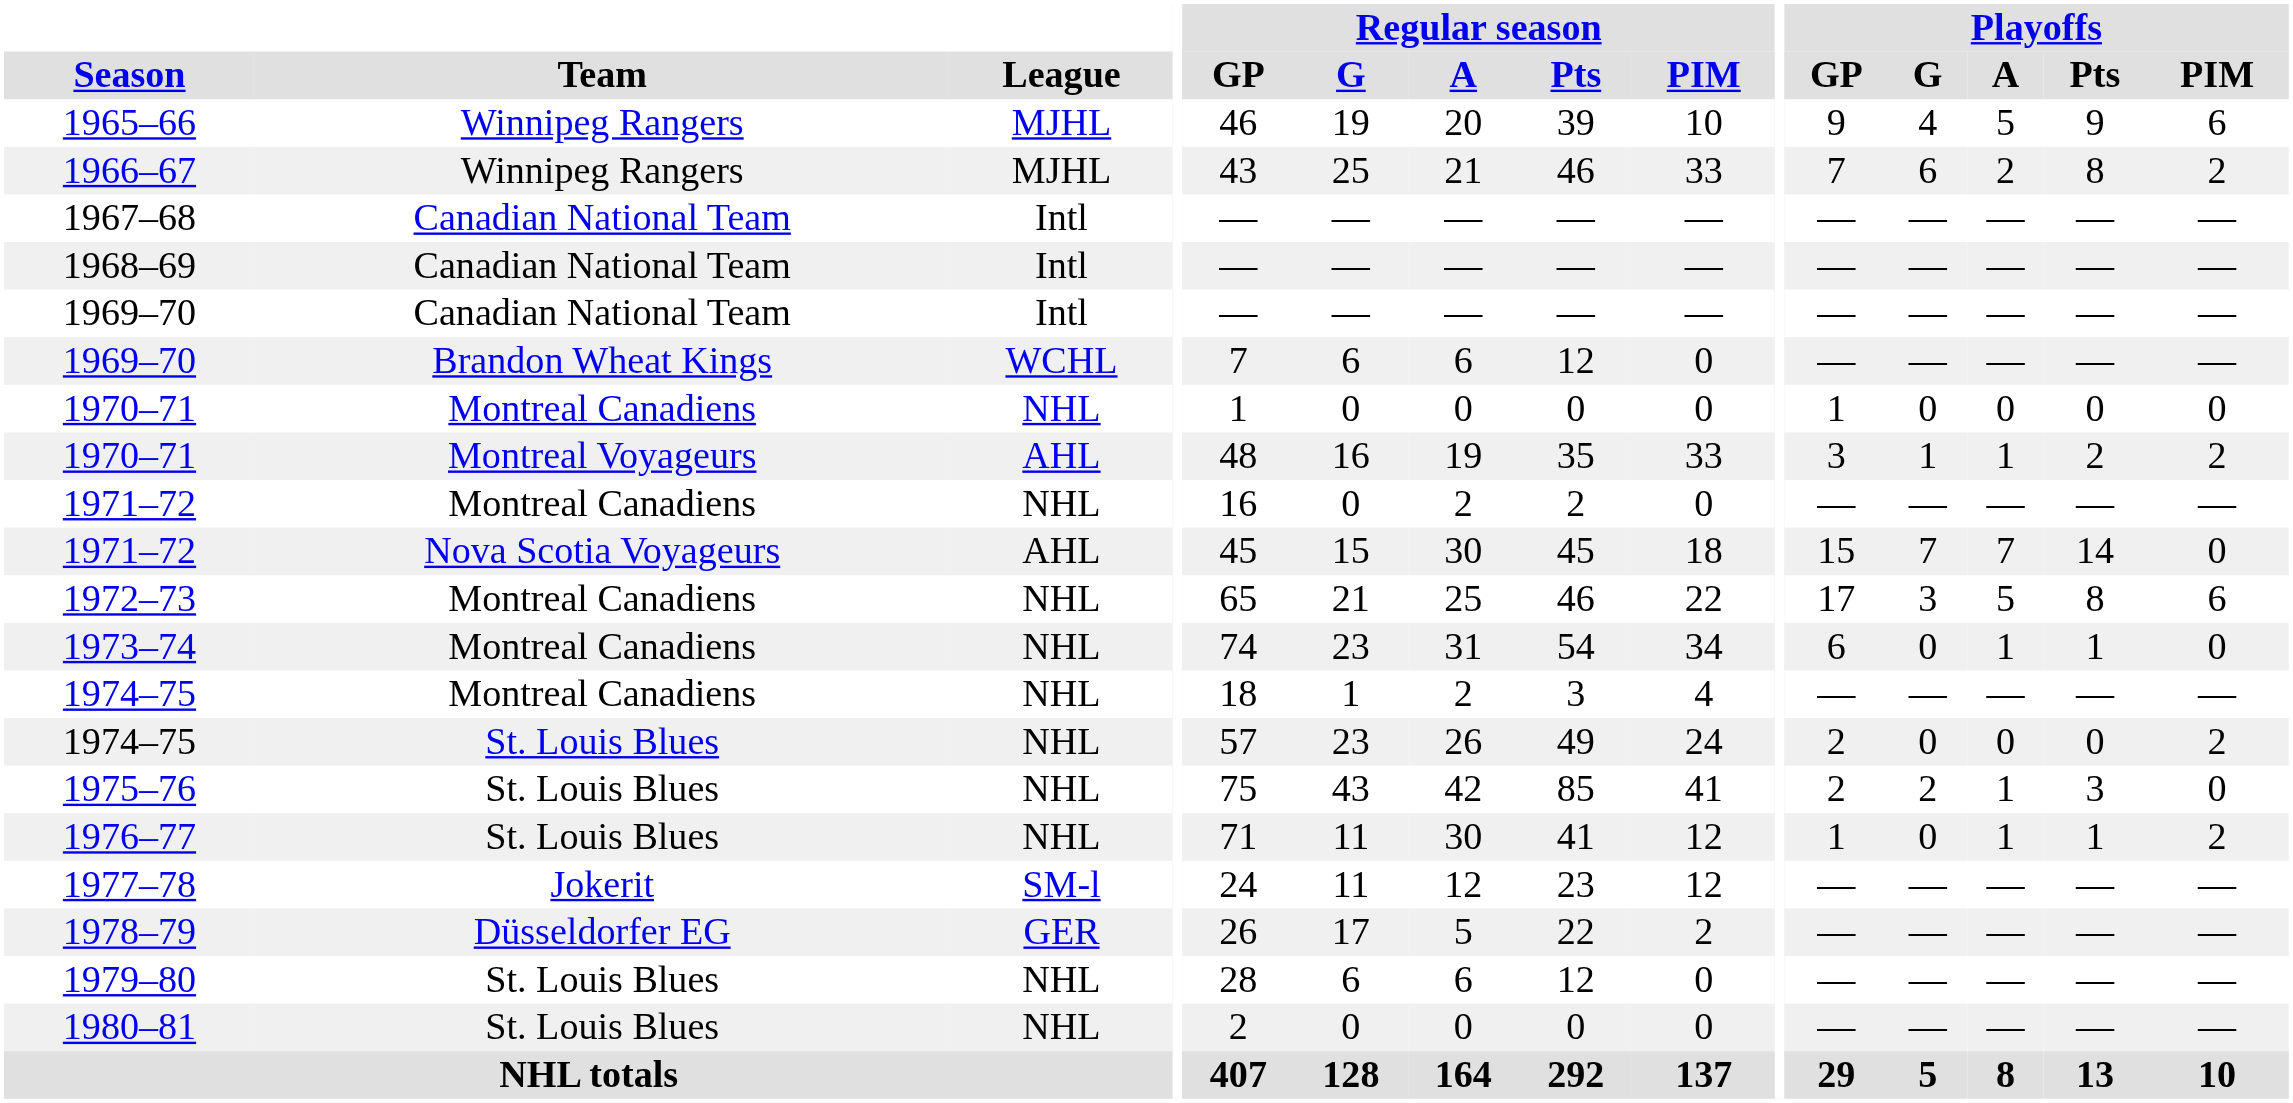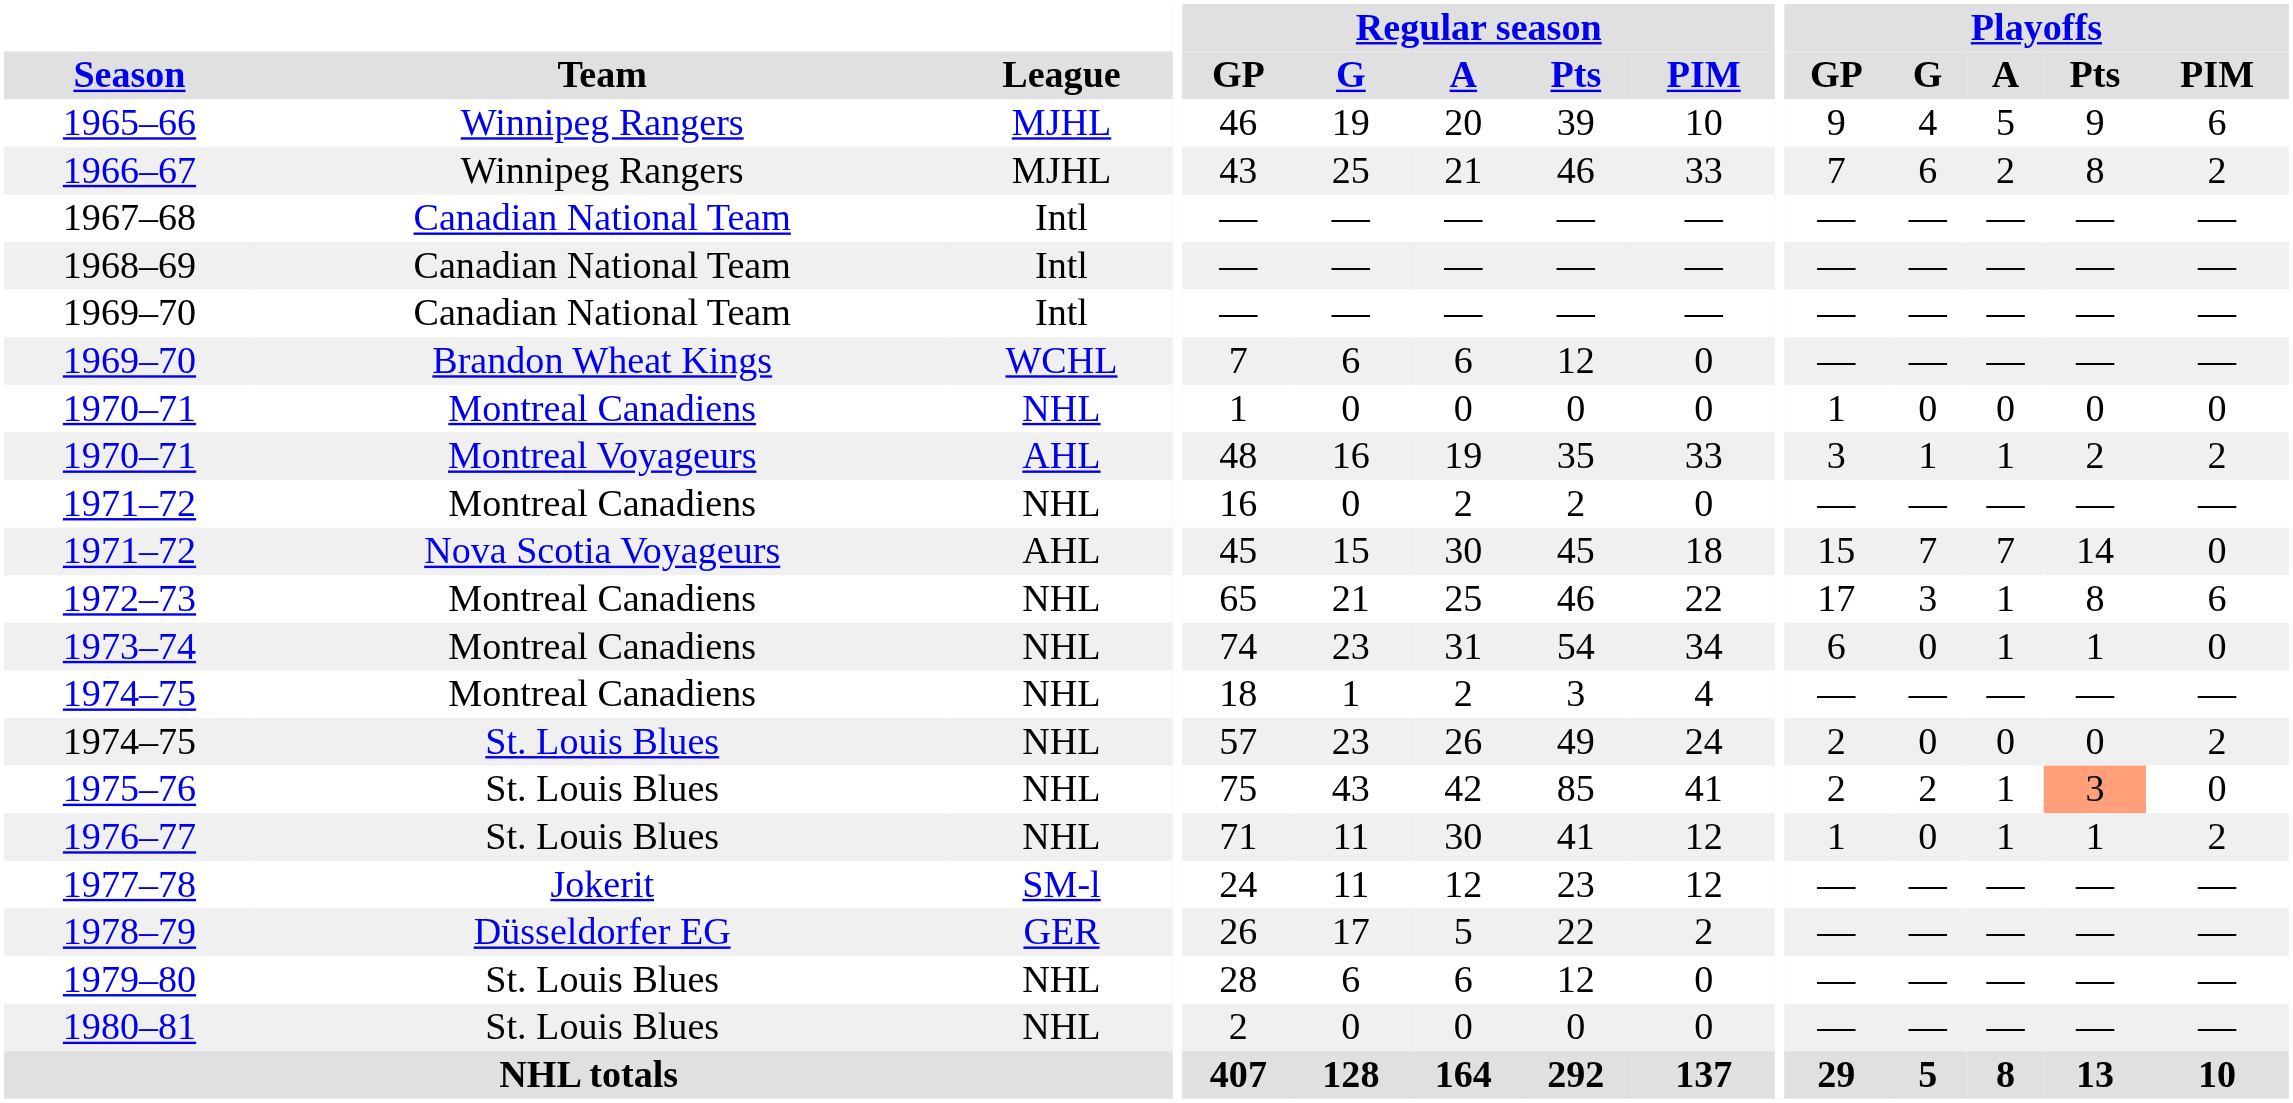 <table border="0" cellpadding="1" cellspacing="0" style="text-align:center; width:60em">
 <tr bgcolor="#e0e0e0">
 <th colspan="3" bgcolor="#ffffff"></th>
 <th rowspan="100" bgcolor="#ffffff"></th>
 <th colspan="5"><a href='#'>Regular season</a></th>
 <th rowspan="100" bgcolor="#ffffff"></th>
 <th colspan="5"><a href='#'>Playoffs</a></th>
 </tr>
 <tr bgcolor="#e0e0e0">
 <th><a href='#'>Season</a></th>
 <th>Team</th>
 <th>League</th>
 <th>GP</th>
 <th><a href='#'>G</a></th>
 <th><a href='#'>A</a></th>
 <th><a href='#'>Pts</a></th>
 <th><a href='#'>PIM</a></th>
 <th>GP</th>
 <th>G</th>
 <th>A</th>
 <th>Pts</th>
 <th>PIM</th>
 </tr>
 <tr>
 <td><a href='#'>1965–66</a></td>
 <td><a href='#'>Winnipeg Rangers</a></td>
 <td><a href='#'>MJHL</a></td>
 <td>46</td>
 <td>19</td>
 <td>20</td>
 <td>39</td>
 <td>10</td>
 <td>9</td>
 <td>4</td>
 <td>5</td>
 <td>9</td>
 <td>6</td>
 </tr>
 <tr bgcolor="#f0f0f0">
 <td><a href='#'>1966–67</a></td>
 <td>Winnipeg Rangers</td>
 <td>MJHL</td>
 <td>43</td>
 <td>25</td>
 <td>21</td>
 <td>46</td>
 <td>33</td>
 <td>7</td>
 <td>6</td>
 <td>2</td>
 <td>8</td>
 <td>2</td>
 </tr>
 <tr>
 <td>1967–68</td>
 <td><a href='#'>Canadian National Team</a></td>
 <td>Intl</td>
 <td>—</td>
 <td>—</td>
 <td>—</td>
 <td>—</td>
 <td>—</td>
 <td>—</td>
 <td>—</td>
 <td>—</td>
 <td>—</td>
 <td>—</td>
 </tr>
 <tr bgcolor="#f0f0f0">
 <td>1968–69</td>
 <td>Canadian National Team</td>
 <td>Intl</td>
 <td>—</td>
 <td>—</td>
 <td>—</td>
 <td>—</td>
 <td>—</td>
 <td>—</td>
 <td>—</td>
 <td>—</td>
 <td>—</td>
 <td>—</td>
 </tr>
 <tr>
 <td>1969–70</td>
 <td>Canadian National Team</td>
 <td>Intl</td>
 <td>—</td>
 <td>—</td>
 <td>—</td>
 <td>—</td>
 <td>—</td>
 <td>—</td>
 <td>—</td>
 <td>—</td>
 <td>—</td>
 <td>—</td>
 </tr>
 <tr bgcolor="#f0f0f0">
 <td><a href='#'>1969–70</a></td>
 <td><a href='#'>Brandon Wheat Kings</a></td>
 <td><a href='#'>WCHL</a></td>
 <td>7</td>
 <td>6</td>
 <td>6</td>
 <td>12</td>
 <td>0</td>
 <td>—</td>
 <td>—</td>
 <td>—</td>
 <td>—</td>
 <td>—</td>
 </tr>
 <tr>
 <td><a href='#'>1970–71</a></td>
 <td><a href='#'>Montreal Canadiens</a></td>
 <td><a href='#'>NHL</a></td>
 <td>1</td>
 <td>0</td>
 <td>0</td>
 <td>0</td>
 <td>0</td>
 <td>1</td>
 <td>0</td>
 <td>0</td>
 <td>0</td>
 <td>0</td>
 </tr>
 <tr bgcolor="#f0f0f0">
 <td><a href='#'>1970–71</a></td>
 <td><a href='#'>Montreal Voyageurs</a></td>
 <td><a href='#'>AHL</a></td>
 <td>48</td>
 <td>16</td>
 <td>19</td>
 <td>35</td>
 <td>33</td>
 <td>3</td>
 <td>1</td>
 <td>1</td>
 <td>2</td>
 <td>2</td>
 </tr>
 <tr>
 <td><a href='#'>1971–72</a></td>
 <td>Montreal Canadiens</td>
 <td>NHL</td>
 <td>16</td>
 <td>0</td>
 <td>2</td>
 <td>2</td>
 <td>0</td>
 <td>—</td>
 <td>—</td>
 <td>—</td>
 <td>—</td>
 <td>—</td>
 </tr>
 <tr bgcolor="#f0f0f0">
 <td><a href='#'>1971–72</a></td>
 <td><a href='#'>Nova Scotia Voyageurs</a></td>
 <td>AHL</td>
 <td>45</td>
 <td>15</td>
 <td>30</td>
 <td>45</td>
 <td>18</td>
 <td>15</td>
 <td>7</td>
 <td>7</td>
 <td>14</td>
 <td>0</td>
 </tr>
 <tr>
 <td><a href='#'>1972–73</a></td>
 <td>Montreal Canadiens</td>
 <td>NHL</td>
 <td>65</td>
 <td>21</td>
 <td>25</td>
 <td>46</td>
 <td>22</td>
 <td>17</td>
 <td>3</td>
-<td>5</td>
+<td>1</td>
 <td>8</td>
 <td>6</td>
 </tr>
 <tr bgcolor="#f0f0f0">
 <td><a href='#'>1973–74</a></td>
 <td>Montreal Canadiens</td>
 <td>NHL</td>
 <td>74</td>
 <td>23</td>
 <td>31</td>
 <td>54</td>
 <td>34</td>
 <td>6</td>
 <td>0</td>
 <td>1</td>
 <td>1</td>
 <td>0</td>
 </tr>
 <tr>
 <td><a href='#'>1974–75</a></td>
 <td>Montreal Canadiens</td>
 <td>NHL</td>
 <td>18</td>
 <td>1</td>
 <td>2</td>
 <td>3</td>
 <td>4</td>
 <td>—</td>
 <td>—</td>
 <td>—</td>
 <td>—</td>
 <td>—</td>
 </tr>
 <tr bgcolor="#f0f0f0">
 <td>1974–75</td>
 <td><a href='#'>St. Louis Blues</a></td>
 <td>NHL</td>
 <td>57</td>
 <td>23</td>
 <td>26</td>
 <td>49</td>
 <td>24</td>
 <td>2</td>
 <td>0</td>
 <td>0</td>
 <td>0</td>
 <td>2</td>
 </tr>
 <tr>
 <td><a href='#'>1975–76</a></td>
 <td>St. Louis Blues</td>
 <td>NHL</td>
 <td>75</td>
 <td>43</td>
 <td>42</td>
 <td>85</td>
 <td>41</td>
 <td>2</td>
 <td>2</td>
 <td>1</td>
-<td>3</td>
+<td style="background: lightsalmon;">3</td>
 <td>0</td>
 </tr>
 <tr bgcolor="#f0f0f0">
 <td><a href='#'>1976–77</a></td>
 <td>St. Louis Blues</td>
 <td>NHL</td>
 <td>71</td>
 <td>11</td>
 <td>30</td>
 <td>41</td>
 <td>12</td>
 <td>1</td>
 <td>0</td>
 <td>1</td>
 <td>1</td>
 <td>2</td>
 </tr>
 <tr>
 <td><a href='#'>1977–78</a></td>
 <td><a href='#'>Jokerit</a></td>
 <td><a href='#'>SM-l</a></td>
 <td>24</td>
 <td>11</td>
 <td>12</td>
 <td>23</td>
 <td>12</td>
 <td>—</td>
 <td>—</td>
 <td>—</td>
 <td>—</td>
 <td>—</td>
 </tr>
 <tr bgcolor="#f0f0f0">
 <td><a href='#'>1978–79</a></td>
 <td><a href='#'>Düsseldorfer EG</a></td>
 <td><a href='#'>GER</a></td>
 <td>26</td>
 <td>17</td>
 <td>5</td>
 <td>22</td>
 <td>2</td>
 <td>—</td>
 <td>—</td>
 <td>—</td>
 <td>—</td>
 <td>—</td>
 </tr>
 <tr>
 <td><a href='#'>1979–80</a></td>
 <td>St. Louis Blues</td>
 <td>NHL</td>
 <td>28</td>
 <td>6</td>
 <td>6</td>
 <td>12</td>
 <td>0</td>
 <td>—</td>
 <td>—</td>
 <td>—</td>
 <td>—</td>
 <td>—</td>
 </tr>
 <tr bgcolor="#f0f0f0">
 <td><a href='#'>1980–81</a></td>
 <td>St. Louis Blues</td>
 <td>NHL</td>
 <td>2</td>
 <td>0</td>
 <td>0</td>
 <td>0</td>
 <td>0</td>
 <td>—</td>
 <td>—</td>
 <td>—</td>
 <td>—</td>
 <td>—</td>
 </tr>
 <tr bgcolor="#e0e0e0">
 <th colspan="3">NHL totals</th>
 <th>407</th>
 <th>128</th>
 <th>164</th>
 <th>292</th>
 <th>137</th>
 <th>29</th>
 <th>5</th>
 <th>8</th>
 <th>13</th>
 <th>10</th>
 </tr>
 </table>
